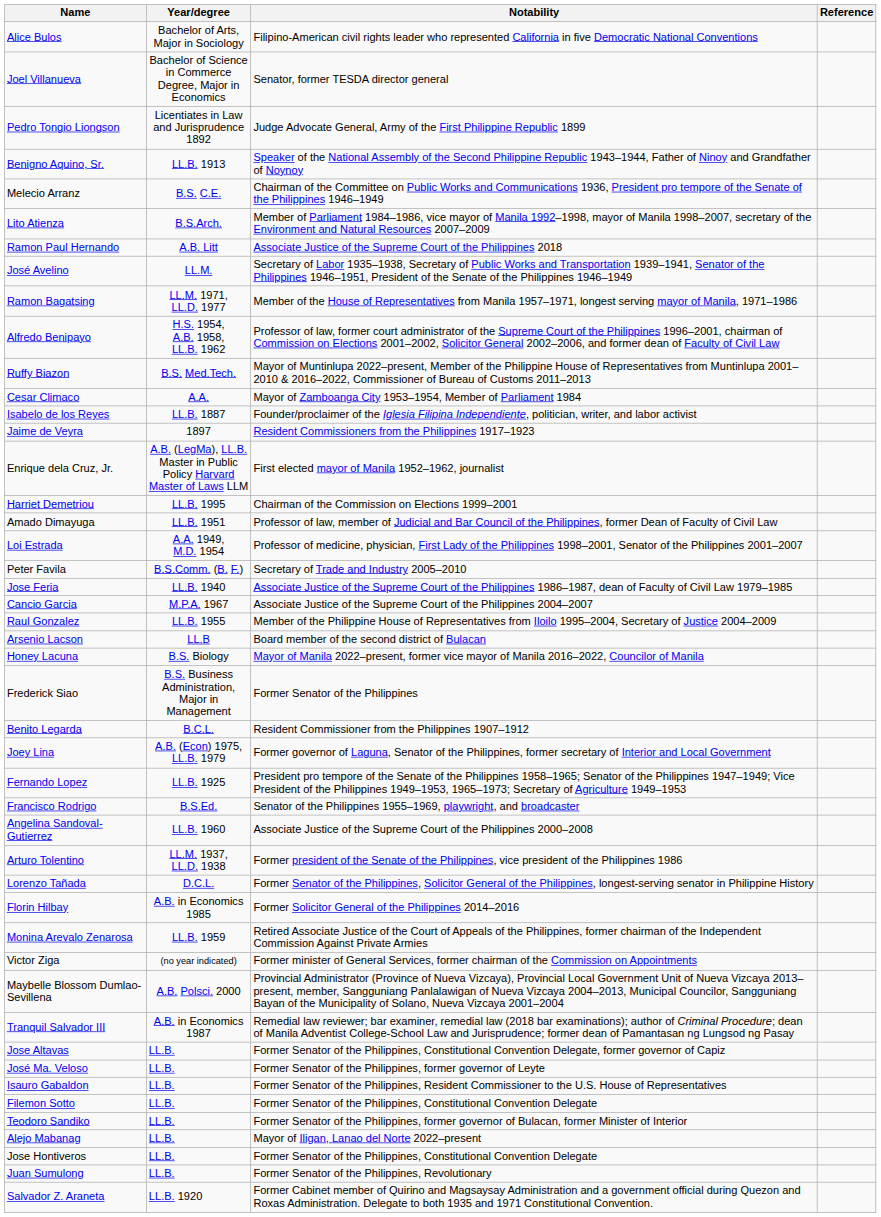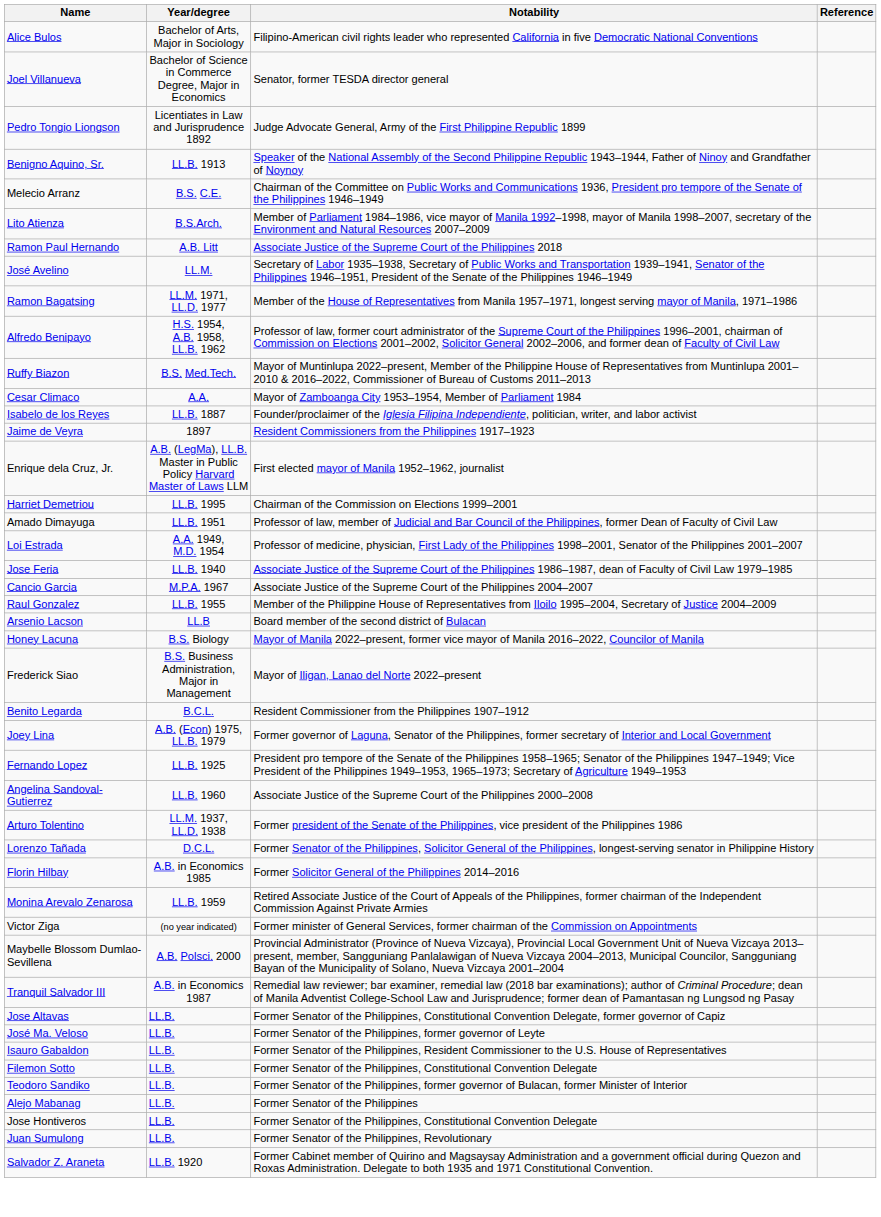 <table class="wikitable sortable" style="width:100%;">
 <tr>
 <th style="width:*;">Name</th>
 <th style="width:12%;">Year/degree</th>
 <th style="width:65%;" class="unsortable">Notability</th>
 <th style="width:*;" class="unsortable">Reference</th>
 </tr>
 <tr>
 <td><a href='#'>Alice Bulos</a></td>
 <td align=center>Bachelor of Arts, Major in Sociology</td>
 <td>Filipino-American civil rights leader who represented <a href='#'>California</a> in five <a href='#'>Democratic National Conventions</a></td>
 <td align=center></td>
 </tr>
 <tr>
 <td><a href='#'>Joel Villanueva</a></td>
 <td align=center>Bachelor of Science in Commerce Degree, Major in Economics</td>
 <td>Senator, former TESDA director general</td>
 <td align=center></td>
 </tr>
 <tr>
 <td><a href='#'>Pedro Tongio Liongson</a></td>
 <td align=center>Licentiates in Law and Jurisprudence 1892</td>
 <td>Judge Advocate General, Army of the <a href='#'>First Philippine Republic</a> 1899</td>
 <td align=center></td>
 </tr>
 <tr>
 <td><a href='#'>Benigno Aquino, Sr.</a></td>
 <td align=center><a href='#'>LL.B.</a> 1913</td>
 <td><a href='#'>Speaker</a> of the <a href='#'>National Assembly of the Second Philippine Republic</a> 1943–1944, Father of <a href='#'>Ninoy</a> and Grandfather of <a href='#'>Noynoy</a></td>
 <td align=center></td>
 </tr>
 <tr>
 <td>Melecio Arranz</td>
 <td align=center><a href='#'>B.S.</a> <a href='#'>C.E.</a></td>
 <td>Chairman of the Committee on <a href='#'>Public Works and Communications</a> 1936, <a href='#'>President pro tempore of the Senate of the Philippines</a> 1946–1949</td>
 <td align=center></td>
 </tr>
 <tr>
 <td><a href='#'>Lito Atienza</a></td>
 <td align=center><a href='#'>B.S.Arch.</a></td>
 <td>Member of <a href='#'>Parliament</a> 1984–1986, vice mayor of <a href='#'>Manila 1992</a>–1998, mayor of Manila 1998–2007, secretary of the <a href='#'>Environment and Natural Resources</a> 2007–2009</td>
 <td align=center></td>
 </tr>
 <tr>
 <td><a href='#'>Ramon Paul Hernando</a></td>
 <td align=center><a href='#'>A.B. Litt</a></td>
 <td><a href='#'>Associate Justice of the Supreme Court of the Philippines</a> 2018</td>
 <td align=center></td>
 </tr>
 <tr>
 <td><a href='#'>José Avelino</a></td>
 <td align=center><a href='#'>LL.M.</a></td>
 <td>Secretary of <a href='#'>Labor</a> 1935–1938, Secretary of <a href='#'>Public Works and Transportation</a> 1939–1941, <a href='#'>Senator of the Philippines</a> 1946–1951, President of the Senate of the Philippines 1946–1949</td>
 <td align=center></td>
 </tr>
 <tr>
 <td><a href='#'>Ramon Bagatsing</a></td>
 <td align=center><a href='#'>LL.M.</a> 1971,<br><a href='#'>LL.D.</a> 1977</td>
 <td>Member of the <a href='#'>House of Representatives</a> from Manila 1957–1971, longest serving <a href='#'>mayor of Manila</a>, 1971–1986</td>
 <td align=center></td>
 </tr>
 <tr>
 <td><a href='#'>Alfredo Benipayo</a></td>
 <td align=center><a href='#'>H.S.</a> 1954,<br><a href='#'>A.B.</a> 1958,<br><a href='#'>LL.B.</a> 1962</td>
 <td>Professor of law, former court administrator of the <a href='#'>Supreme Court of the Philippines</a> 1996–2001, chairman of <a href='#'>Commission on Elections</a> 2001–2002, <a href='#'>Solicitor General</a> 2002–2006, and former dean of <a href='#'>Faculty of Civil Law</a></td>
 <td align=center></td>
 </tr>
 <tr>
 <td><a href='#'>Ruffy Biazon</a></td>
 <td align=center><a href='#'>B.S.</a> <a href='#'>Med.Tech.</a></td>
 <td>Mayor of Muntinlupa 2022–present, Member of the Philippine House of Representatives from Muntinlupa 2001–2010 & 2016–2022, Commissioner of Bureau of Customs 2011–2013</td>
 <td align=center></td>
 </tr>
 <tr>
 <td><a href='#'>Cesar Climaco</a></td>
 <td align=center><a href='#'>A.A.</a></td>
 <td>Mayor of <a href='#'>Zamboanga City</a> 1953–1954, Member of <a href='#'>Parliament</a> 1984</td>
 <td align=center></td>
 </tr>
 <tr>
 <td><a href='#'>Isabelo de los Reyes</a></td>
 <td align=center><a href='#'>LL.B.</a> 1887</td>
 <td>Founder/proclaimer of the <em><a href='#'>Iglesia Filipina Independiente</a></em>, politician, writer, and labor activist</td>
 <td align=center></td>
 </tr>
 <tr>
 <td><a href='#'>Jaime de Veyra</a></td>
 <td align=center>1897</td>
 <td><a href='#'>Resident Commissioners from the Philippines</a> 1917–1923</td>
 <td align=center></td>
 </tr>
 <tr>
 <td>Enrique dela Cruz, Jr.</td>
 <td align=center><a href='#'>A.B.</a> (<a href='#'>LegMa</a>), <a href='#'>LL.B.</a> Master in Public Policy <a href='#'>Harvard</a> <a href='#'>Master of Laws</a> LLM</td>
 <td>First elected <a href='#'>mayor of Manila</a> 1952–1962, journalist</td>
 <td align=center></td>
 </tr>
 <tr>
 <td><a href='#'>Harriet Demetriou</a></td>
 <td align=center><a href='#'>LL.B.</a> 1995</td>
 <td>Chairman of the Commission on Elections 1999–2001</td>
 <td align=center></td>
 </tr>
 <tr>
 <td>Amado Dimayuga</td>
 <td align=center><a href='#'>LL.B.</a> 1951</td>
 <td>Professor of law, member of <a href='#'>Judicial and Bar Council of the Philippines</a>, former Dean of Faculty of Civil Law</td>
 <td align=center></td>
 </tr>
 <tr>
 <td><a href='#'>Loi Estrada</a></td>
 <td align=center><a href='#'>A.A.</a> 1949,<br><a href='#'>M.D.</a> 1954</td>
 <td>Professor of medicine, physician, <a href='#'>First Lady of the Philippines</a> 1998–2001, Senator of the Philippines 2001–2007</td>
 <td align=center></td>
 </tr>
 <tr>
-<td>Peter Favila</td>
-<td align=center><a href='#'>B.S.Comm.</a> (<a href='#'>B.</a> <a href='#'>F.</a>)</td>
-<td>Secretary of <a href='#'>Trade and Industry</a> 2005–2010</td>
-<td align=center></td>
-</tr>
-<tr>
 <td><a href='#'>Jose Feria</a></td>
 <td align=center><a href='#'>LL.B.</a> 1940</td>
 <td><a href='#'>Associate Justice of the Supreme Court of the Philippines</a> 1986–1987, dean of Faculty of Civil Law 1979–1985</td>
 <td align=center></td>
 </tr>
 <tr>
 <td><a href='#'>Cancio Garcia</a></td>
 <td align=center><a href='#'>M.P.A.</a> 1967</td>
 <td>Associate Justice of the Supreme Court of the Philippines 2004–2007</td>
 <td align=center></td>
 </tr>
 <tr>
 <td><a href='#'>Raul Gonzalez</a></td>
 <td align=center><a href='#'>LL.B.</a> 1955</td>
 <td>Member of the Philippine House of Representatives from <a href='#'>Iloilo</a> 1995–2004, Secretary of <a href='#'>Justice</a> 2004–2009</td>
 <td align=center></td>
 </tr>
 <tr>
 <td><a href='#'>Arsenio Lacson</a></td>
 <td align=center><a href='#'>LL.B</a></td>
 <td>Board member of the second district of <a href='#'>Bulacan</a></td>
 <td align=center></td>
 </tr>
 <tr>
 <td><a href='#'>Honey Lacuna</a></td>
 <td align=center><a href='#'>B.S.</a> Biology</td>
 <td><a href='#'>Mayor of Manila</a> 2022–present, former vice mayor of Manila 2016–2022, <a href='#'>Councilor of Manila</a></td>
 <td align=center></td>
 </tr>
 <tr>
 <td>Frederick Siao</td>
 <td align=center><a href='#'>B.S.</a> Business Administration, Major in Management</td>
-<td>Former Senator of the Philippines</td>
+<td>Mayor of <a href='#'>Iligan, Lanao del Norte</a> 2022–present</td>
 </tr>
 <tr>
 <td><a href='#'>Benito Legarda</a></td>
 <td align=center><a href='#'>B.C.L.</a></td>
 <td>Resident Commissioner from the Philippines 1907–1912</td>
 <td align=center></td>
 </tr>
 <tr>
 <td><a href='#'>Joey Lina</a></td>
 <td align=center><a href='#'>A.B.</a> (<a href='#'>Econ</a>) 1975,<br><a href='#'>LL.B.</a> 1979</td>
 <td>Former governor of <a href='#'>Laguna</a>, Senator of the Philippines, former secretary of <a href='#'>Interior and Local Government</a></td>
 <td align=center></td>
 </tr>
 <tr>
 <td><a href='#'>Fernando Lopez</a></td>
 <td align=center><a href='#'>LL.B.</a> 1925</td>
 <td>President pro tempore of the Senate of the Philippines 1958–1965; Senator of the Philippines 1947–1949; Vice President of the Philippines 1949–1953, 1965–1973; Secretary of <a href='#'>Agriculture</a> 1949–1953</td>
-<td align=center></td>
-</tr>
-<tr>
-<td><a href='#'>Francisco Rodrigo</a></td>
-<td align=center><a href='#'>B.S.Ed.</a></td>
-<td>Senator of the Philippines 1955–1969, <a href='#'>playwright</a>, and <a href='#'>broadcaster</a></td>
 <td align=center></td>
 </tr>
 <tr>
 <td><a href='#'>Angelina Sandoval-Gutierrez</a></td>
 <td align=center><a href='#'>LL.B.</a> 1960</td>
 <td>Associate Justice of the Supreme Court of the Philippines 2000–2008</td>
 <td align=center></td>
 </tr>
 <tr>
 <td><a href='#'>Arturo Tolentino</a></td>
 <td align=center><a href='#'>LL.M.</a> 1937,<br><a href='#'>LL.D.</a> 1938</td>
 <td>Former <a href='#'>president of the Senate of the Philippines</a>, vice president of the Philippines 1986</td>
 <td align=center></td>
 </tr>
 <tr>
 <td><a href='#'>Lorenzo Tañada</a></td>
 <td align=center><a href='#'>D.C.L.</a></td>
 <td>Former <a href='#'>Senator of the Philippines</a>, <a href='#'>Solicitor General of the Philippines</a>, longest-serving senator in Philippine History</td>
 <td align=center></td>
 </tr>
 <tr>
 <td><a href='#'>Florin Hilbay</a></td>
 <td align=center><a href='#'>A.B.</a> in Economics 1985</td>
 <td>Former <a href='#'>Solicitor General of the Philippines</a> 2014–2016</td>
 <td align=center></td>
 </tr>
 <tr>
 <td><a href='#'>Monina Arevalo Zenarosa</a></td>
 <td align=center><a href='#'>LL.B.</a> 1959</td>
 <td>Retired Associate Justice of the Court of Appeals of the Philippines, former chairman of the Independent Commission Against Private Armies</td>
 </tr>
 <tr>
 <td>Victor Ziga</td>
 <td align=center><small>(no year indicated)</small></td>
 <td>Former minister of General Services, former chairman of the <a href='#'>Commission on Appointments</a></td>
 <td align=center></td>
 </tr>
 <tr>
 <td>Maybelle Blossom Dumlao-Sevillena</td>
 <td align=center><a href='#'>A.B.</a> <a href='#'>Polsci.</a> 2000</td>
 <td>Provincial Administrator (Province of Nueva Vizcaya), Provincial Local Government Unit of Nueva Vizcaya 2013–present, member, Sangguniang Panlalawigan of Nueva Vizcaya 2004–2013, Municipal Councilor, Sangguniang Bayan of the Municipality of Solano, Nueva Vizcaya 2001–2004</td>
 <td align=center></td>
 </tr>
 <tr>
 <td><a href='#'>Tranquil Salvador III</a></td>
 <td align=center><a href='#'>A.B.</a> in Economics 1987</td>
 <td>Remedial law reviewer; bar examiner, remedial law (2018 bar examinations); author of <em>Criminal Procedure</em>; dean of Manila Adventist College-School Law and Jurisprudence; former dean of Pamantasan ng Lungsod ng Pasay</td>
 <td align=center></td>
 </tr>
 <tr>
 <td><a href='#'>Jose Altavas</a></td>
 <td><a href='#'>LL.B.</a></td>
 <td>Former Senator of the Philippines, Constitutional Convention Delegate, former governor of Capiz</td>
 <td></td>
 </tr>
 <tr>
 <td><a href='#'>José Ma. Veloso</a></td>
 <td><a href='#'>LL.B.</a></td>
 <td>Former Senator of the Philippines, former governor of Leyte</td>
 <td></td>
 </tr>
 <tr>
 <td><a href='#'>Isauro Gabaldon</a></td>
 <td><a href='#'>LL.B.</a></td>
 <td>Former Senator of the Philippines, Resident Commissioner to the U.S. House of Representatives</td>
 <td></td>
 </tr>
 <tr>
 <td><a href='#'>Filemon Sotto</a></td>
 <td><a href='#'>LL.B.</a></td>
 <td>Former Senator of the Philippines, Constitutional Convention Delegate</td>
 <td></td>
 </tr>
 <tr>
 <td><a href='#'>Teodoro Sandiko</a></td>
 <td><a href='#'>LL.B.</a></td>
 <td>Former Senator of the Philippines, former governor of Bulacan, former Minister of Interior</td>
 <td></td>
 </tr>
 <tr>
 <td><a href='#'>Alejo Mabanag</a></td>
 <td><a href='#'>LL.B.</a></td>
-<td>Mayor of <a href='#'>Iligan, Lanao del Norte</a> 2022–present</td>
+<td>Former Senator of the Philippines</td>
 <td></td>
 </tr>
 <tr>
 <td>Jose Hontiveros</td>
 <td><a href='#'>LL.B.</a></td>
 <td>Former Senator of the Philippines, Constitutional Convention Delegate</td>
 <td></td>
 </tr>
 <tr>
 <td><a href='#'>Juan Sumulong</a></td>
 <td><a href='#'>LL.B.</a></td>
 <td>Former Senator of the Philippines, Revolutionary</td>
 <td></td>
 </tr>
 <tr>
 <td><a href='#'>Salvador Z. Araneta</a></td>
 <td><a href='#'>LL.B.</a> 1920</td>
 <td>Former Cabinet member of Quirino and Magsaysay Administration and a government official during Quezon and Roxas Administration. Delegate to both 1935 and 1971 Constitutional Convention.</td>
 <td></td>
 </tr>
 </table>
